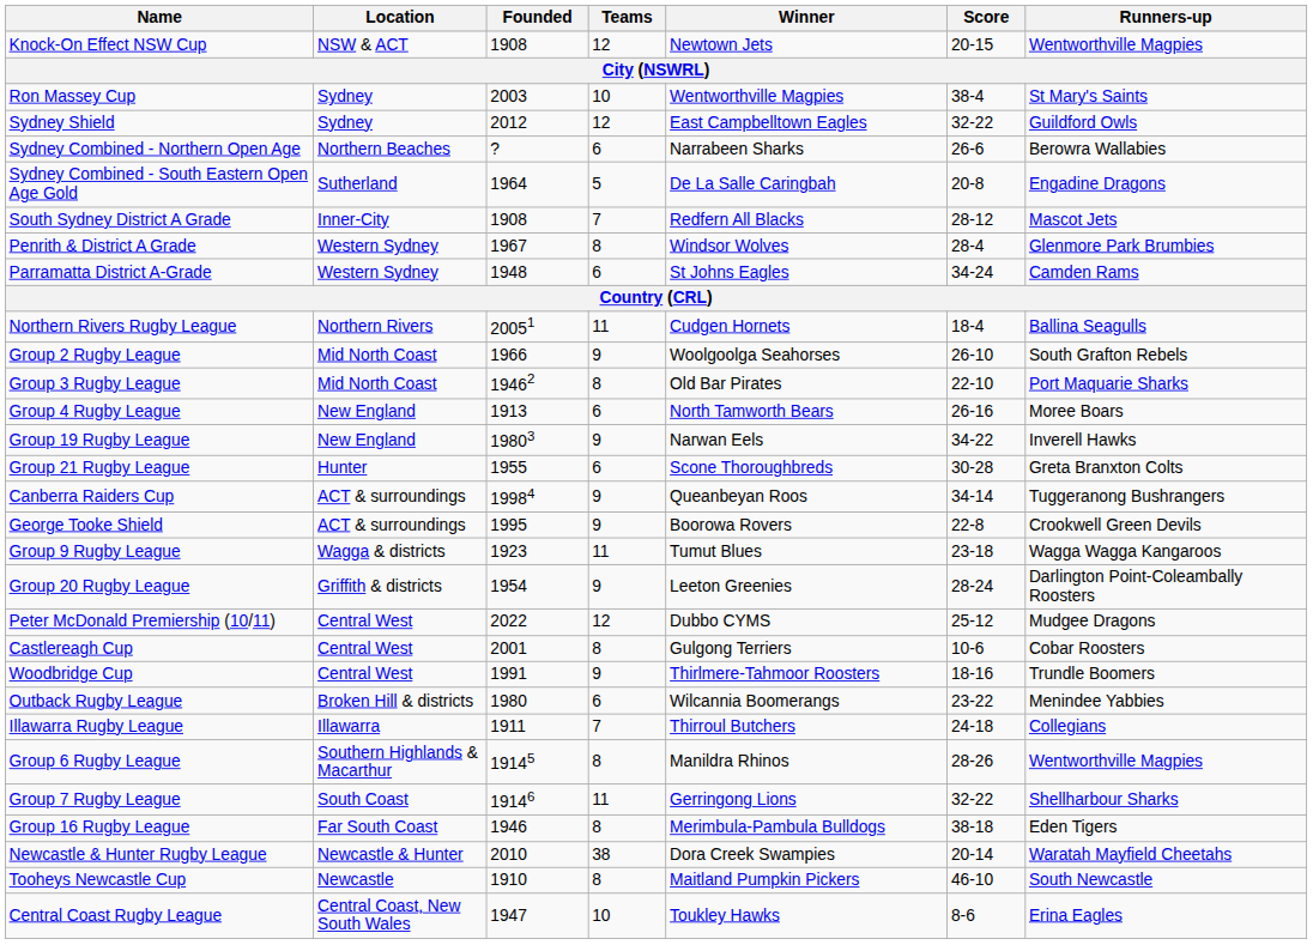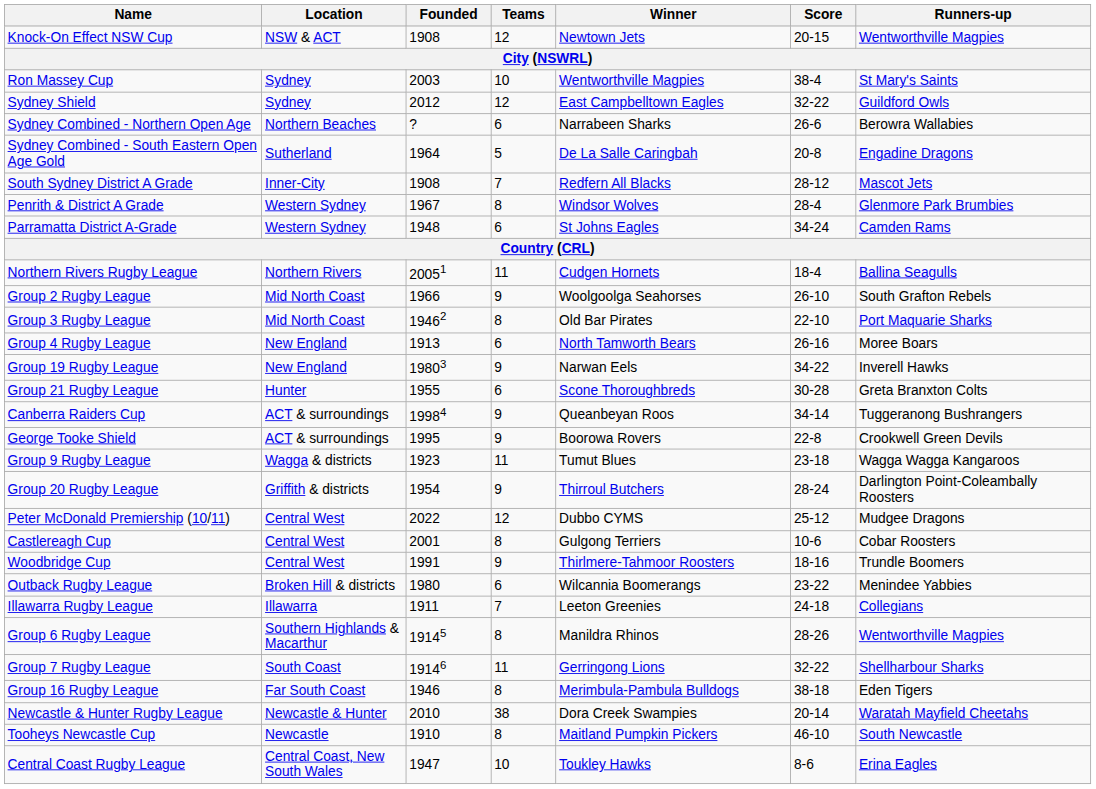 <table class="wikitable" style="width:100%;">
 <tr bgcolor=lightgrey>
 <th width="220">Name</th>
 <th width="120">Location</th>
 <th width="50">Founded</th>
 <th width="50">Teams</th>
 <th width="200">Winner</th>
 <th width="50">Score</th>
 <th width="200">Runners-up</th>
 </tr>
 <tr>
 <td><a href='#'>Knock-On Effect NSW Cup</a></td>
 <td><a href='#'>NSW</a> & <a href='#'>ACT</a></td>
 <td>1908</td>
 <td>12</td>
 <td> <a href='#'>Newtown Jets</a></td>
 <td>20-15</td>
 <td> <a href='#'>Wentworthville Magpies</a></td>
 </tr>
 <tr>
 <th colspan=7><a href='#'>City</a> (<a href='#'>NSWRL</a>)</th>
 </tr>
 <tr>
 <td><a href='#'>Ron Massey Cup</a></td>
 <td><a href='#'>Sydney</a></td>
 <td>2003</td>
 <td>10</td>
 <td> <a href='#'>Wentworthville Magpies</a></td>
 <td>38-4</td>
 <td> <a href='#'>St Mary's Saints</a></td>
 </tr>
 <tr>
 <td><a href='#'>Sydney Shield</a></td>
 <td><a href='#'>Sydney</a></td>
 <td>2012</td>
 <td>12</td>
 <td> <a href='#'>East Campbelltown Eagles</a></td>
 <td>32-22</td>
 <td> <a href='#'>Guildford Owls</a></td>
 </tr>
 <tr>
 <td><a href='#'>Sydney Combined - Northern Open Age</a></td>
 <td><a href='#'>Northern Beaches</a></td>
 <td>?</td>
 <td>6</td>
 <td> Narrabeen Sharks</td>
 <td>26-6</td>
 <td> Berowra Wallabies</td>
 </tr>
 <tr>
 <td><a href='#'>Sydney Combined - South Eastern Open Age Gold</a></td>
 <td><a href='#'>Sutherland</a></td>
 <td>1964</td>
 <td>5</td>
 <td> <a href='#'>De La Salle Caringbah</a></td>
 <td>20-8</td>
 <td> <a href='#'>Engadine Dragons</a></td>
 </tr>
 <tr>
 <td><a href='#'>South Sydney District A Grade</a></td>
 <td><a href='#'>Inner-City</a></td>
 <td>1908</td>
 <td>7</td>
 <td> <a href='#'>Redfern All Blacks</a></td>
 <td>28-12</td>
 <td> <a href='#'>Mascot Jets</a></td>
 </tr>
 <tr>
 <td><a href='#'>Penrith & District A Grade</a></td>
 <td><a href='#'>Western Sydney</a></td>
 <td>1967</td>
 <td>8</td>
 <td> <a href='#'>Windsor Wolves</a></td>
 <td>28-4</td>
 <td> <a href='#'>Glenmore Park Brumbies</a></td>
 </tr>
 <tr>
 <td><a href='#'>Parramatta District A-Grade</a></td>
 <td><a href='#'>Western Sydney</a></td>
 <td>1948</td>
 <td>6</td>
 <td> <a href='#'>St Johns Eagles</a></td>
 <td>34-24</td>
 <td> <a href='#'>Camden Rams</a></td>
 </tr>
 <tr>
 <th colspan=7><a href='#'>Country</a> (<a href='#'>CRL</a>)</th>
 </tr>
 <tr>
 <td><a href='#'>Northern Rivers Rugby League</a></td>
 <td><a href='#'>Northern Rivers</a></td>
 <td>2005<sup>1</sup></td>
 <td>11</td>
 <td> <a href='#'>Cudgen Hornets</a></td>
 <td>18-4</td>
 <td> <a href='#'>Ballina Seagulls</a></td>
 </tr>
 <tr>
 <td><a href='#'>Group 2 Rugby League</a></td>
 <td><a href='#'>Mid North Coast</a></td>
 <td>1966</td>
 <td>9</td>
 <td> Woolgoolga Seahorses</td>
 <td>26-10</td>
 <td> South Grafton Rebels</td>
 </tr>
 <tr>
 <td><a href='#'>Group 3 Rugby League</a></td>
 <td><a href='#'>Mid North Coast</a></td>
 <td>1946<sup>2</sup></td>
 <td>8</td>
 <td> Old Bar Pirates</td>
 <td>22-10</td>
 <td> <a href='#'>Port Maquarie Sharks</a></td>
 </tr>
 <tr>
 <td><a href='#'>Group 4 Rugby League</a></td>
 <td><a href='#'>New England</a></td>
 <td>1913</td>
 <td>6</td>
 <td> <a href='#'>North Tamworth Bears</a></td>
 <td>26-16</td>
 <td> Moree Boars</td>
 </tr>
 <tr>
 <td><a href='#'>Group 19 Rugby League</a></td>
 <td><a href='#'>New England</a></td>
 <td>1980<sup>3</sup></td>
 <td>9</td>
 <td> Narwan Eels</td>
 <td>34-22</td>
 <td> Inverell Hawks</td>
 </tr>
 <tr>
 <td><a href='#'>Group 21 Rugby League</a></td>
 <td><a href='#'>Hunter</a></td>
 <td>1955</td>
 <td>6</td>
 <td> <a href='#'>Scone Thoroughbreds</a></td>
 <td>30-28</td>
 <td> Greta Branxton Colts</td>
 </tr>
 <tr>
 <td><a href='#'>Canberra Raiders Cup</a></td>
 <td><a href='#'>ACT</a> & surroundings</td>
 <td>1998<sup>4</sup></td>
 <td>9</td>
 <td> Queanbeyan Roos</td>
 <td>34-14</td>
 <td> Tuggeranong Bushrangers</td>
 </tr>
 <tr>
 <td><a href='#'>George Tooke Shield</a></td>
 <td><a href='#'>ACT</a> & surroundings</td>
 <td>1995</td>
 <td>9</td>
 <td> Boorowa Rovers</td>
 <td>22-8</td>
 <td> Crookwell Green Devils</td>
 </tr>
 <tr>
 <td><a href='#'>Group 9 Rugby League</a></td>
 <td><a href='#'>Wagga</a> & districts</td>
 <td>1923</td>
 <td>11</td>
 <td> Tumut Blues</td>
 <td>23-18</td>
 <td> Wagga Wagga Kangaroos</td>
 </tr>
 <tr>
 <td><a href='#'>Group 20 Rugby League</a></td>
 <td><a href='#'>Griffith</a> & districts</td>
 <td>1954</td>
 <td>9</td>
-<td> Leeton Greenies</td>
+<td> <a href='#'>Thirroul Butchers</a></td>
 <td>28-24</td>
 <td> Darlington Point-Coleambally Roosters</td>
 </tr>
 <tr>
 <td><a href='#'>Peter McDonald Premiership</a> (<a href='#'>10</a>/<a href='#'>11</a>)</td>
 <td><a href='#'>Central West</a></td>
 <td>2022</td>
 <td>12</td>
 <td> Dubbo CYMS</td>
 <td>25-12</td>
 <td> Mudgee Dragons</td>
 </tr>
 <tr>
 <td><a href='#'>Castlereagh Cup</a></td>
 <td><a href='#'>Central West</a></td>
 <td>2001</td>
 <td>8</td>
 <td> Gulgong Terriers</td>
 <td>10-6</td>
 <td> Cobar Roosters</td>
 </tr>
 <tr>
 <td><a href='#'>Woodbridge Cup</a></td>
 <td><a href='#'>Central West</a></td>
 <td>1991</td>
 <td>9</td>
 <td> <a href='#'>Thirlmere-Tahmoor Roosters</a></td>
 <td>18-16</td>
 <td> Trundle Boomers</td>
 </tr>
 <tr>
 <td><a href='#'>Outback Rugby League</a></td>
 <td><a href='#'>Broken Hill</a> & districts</td>
 <td>1980</td>
 <td>6</td>
 <td> Wilcannia Boomerangs</td>
 <td>23-22</td>
 <td> Menindee Yabbies</td>
 </tr>
 <tr>
 <td><a href='#'>Illawarra Rugby League</a></td>
 <td><a href='#'>Illawarra</a></td>
 <td>1911</td>
 <td>7</td>
-<td> <a href='#'>Thirroul Butchers</a></td>
+<td> Leeton Greenies</td>
 <td>24-18</td>
 <td> <a href='#'>Collegians</a></td>
 </tr>
 <tr>
 <td><a href='#'>Group 6 Rugby League</a></td>
 <td><a href='#'>Southern Highlands</a> & <a href='#'>Macarthur</a></td>
 <td>1914<sup>5</sup></td>
 <td>8</td>
 <td> Manildra Rhinos</td>
 <td>28-26</td>
 <td> <a href='#'>Wentworthville Magpies</a></td>
 </tr>
 <tr>
 <td><a href='#'>Group 7 Rugby League</a></td>
 <td><a href='#'>South Coast</a></td>
 <td>1914<sup>6</sup></td>
 <td>11</td>
 <td> <a href='#'>Gerringong Lions</a></td>
 <td>32-22</td>
 <td> <a href='#'>Shellharbour Sharks</a></td>
 </tr>
 <tr>
 <td><a href='#'>Group 16 Rugby League</a></td>
 <td><a href='#'>Far South Coast</a></td>
 <td>1946</td>
 <td>8</td>
 <td> <a href='#'>Merimbula-Pambula Bulldogs</a></td>
 <td>38-18</td>
 <td> Eden Tigers</td>
 </tr>
 <tr>
 <td><a href='#'>Newcastle & Hunter Rugby League</a></td>
 <td><a href='#'>Newcastle & Hunter</a></td>
 <td>2010</td>
 <td>38</td>
 <td> Dora Creek Swampies</td>
 <td>20-14</td>
 <td> <a href='#'>Waratah Mayfield Cheetahs</a></td>
 </tr>
 <tr>
 <td><a href='#'>Tooheys Newcastle Cup</a></td>
 <td><a href='#'>Newcastle</a></td>
 <td>1910</td>
 <td>8</td>
 <td> <a href='#'>Maitland Pumpkin Pickers</a></td>
 <td>46-10</td>
 <td> <a href='#'>South Newcastle</a></td>
 </tr>
 <tr>
 <td><a href='#'>Central Coast Rugby League</a></td>
 <td><a href='#'>Central Coast, New South Wales</a></td>
 <td>1947</td>
 <td>10</td>
 <td> <a href='#'>Toukley Hawks</a></td>
 <td>8-6</td>
 <td> <a href='#'>Erina Eagles</a></td>
 </tr>
 </table>
